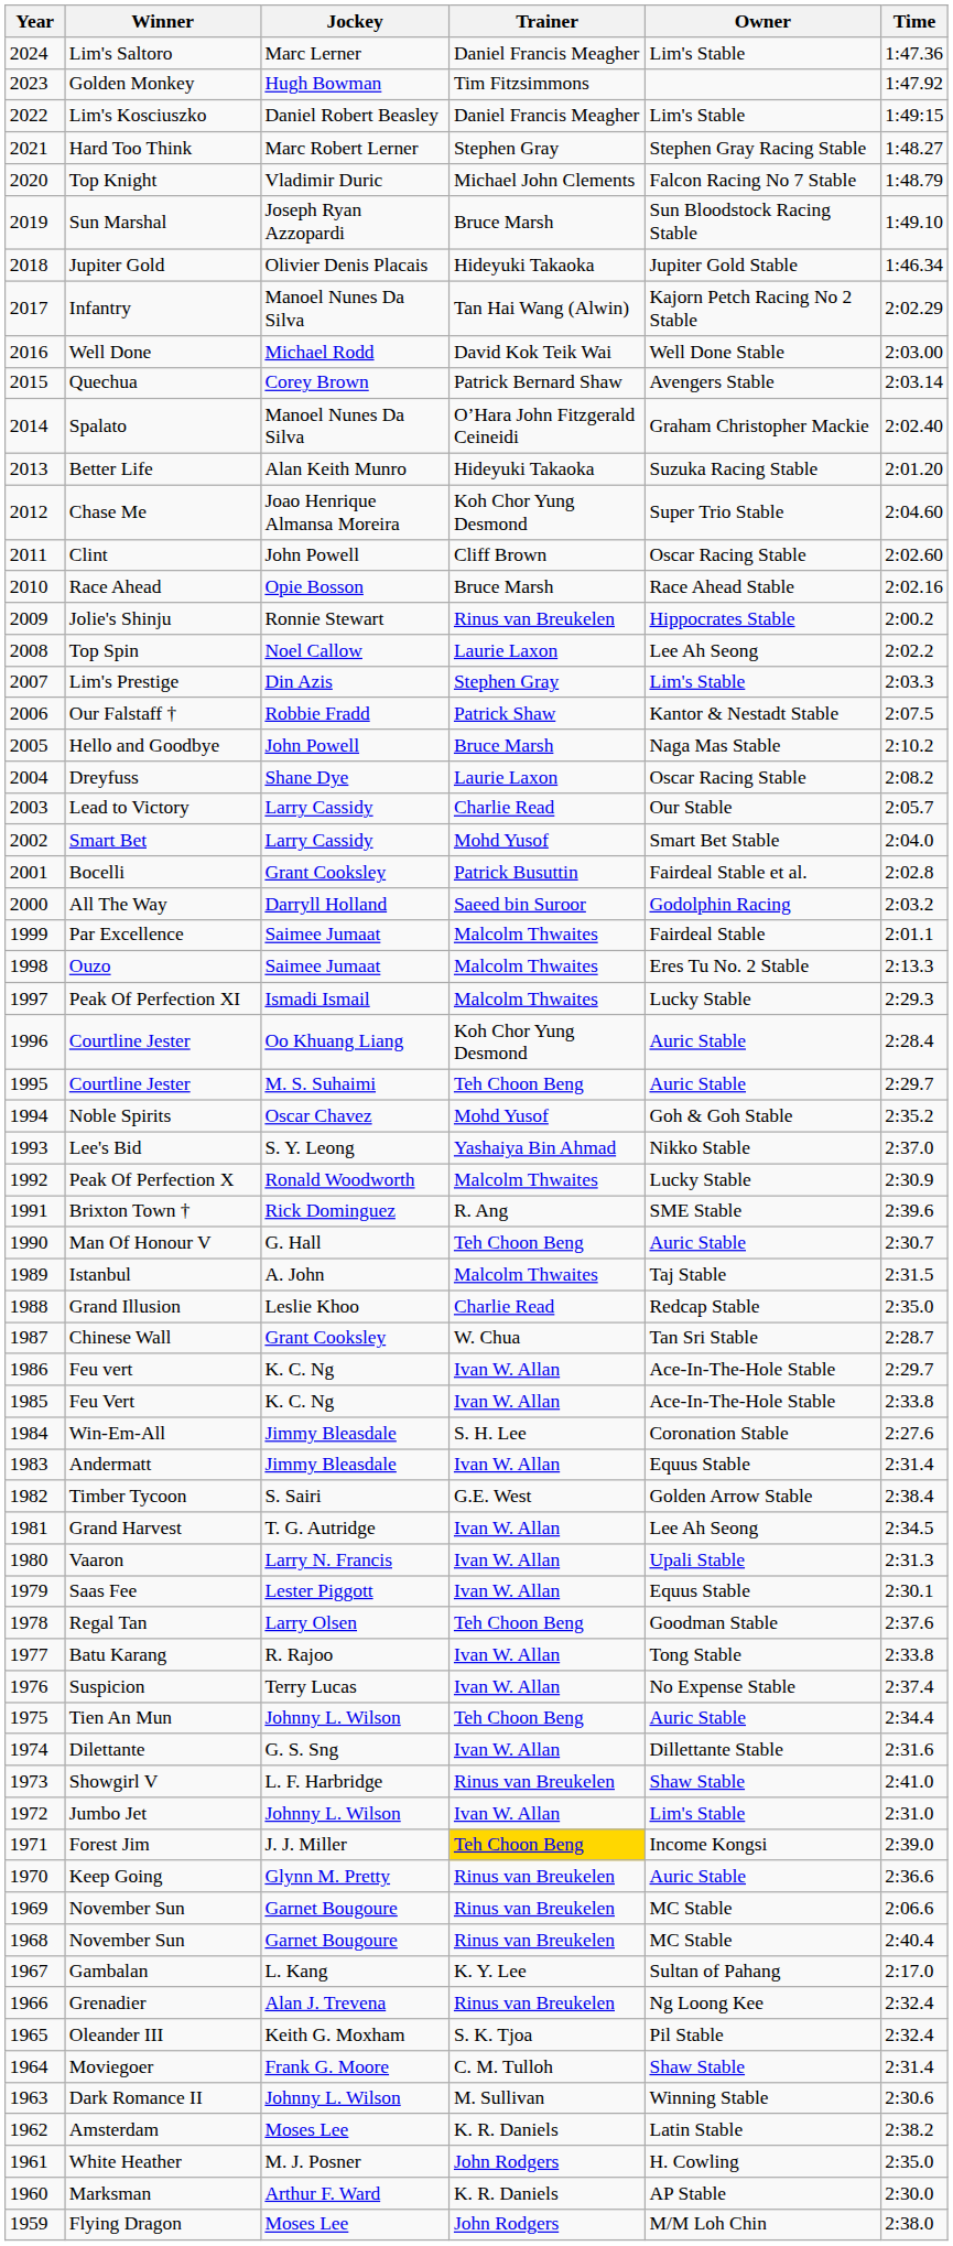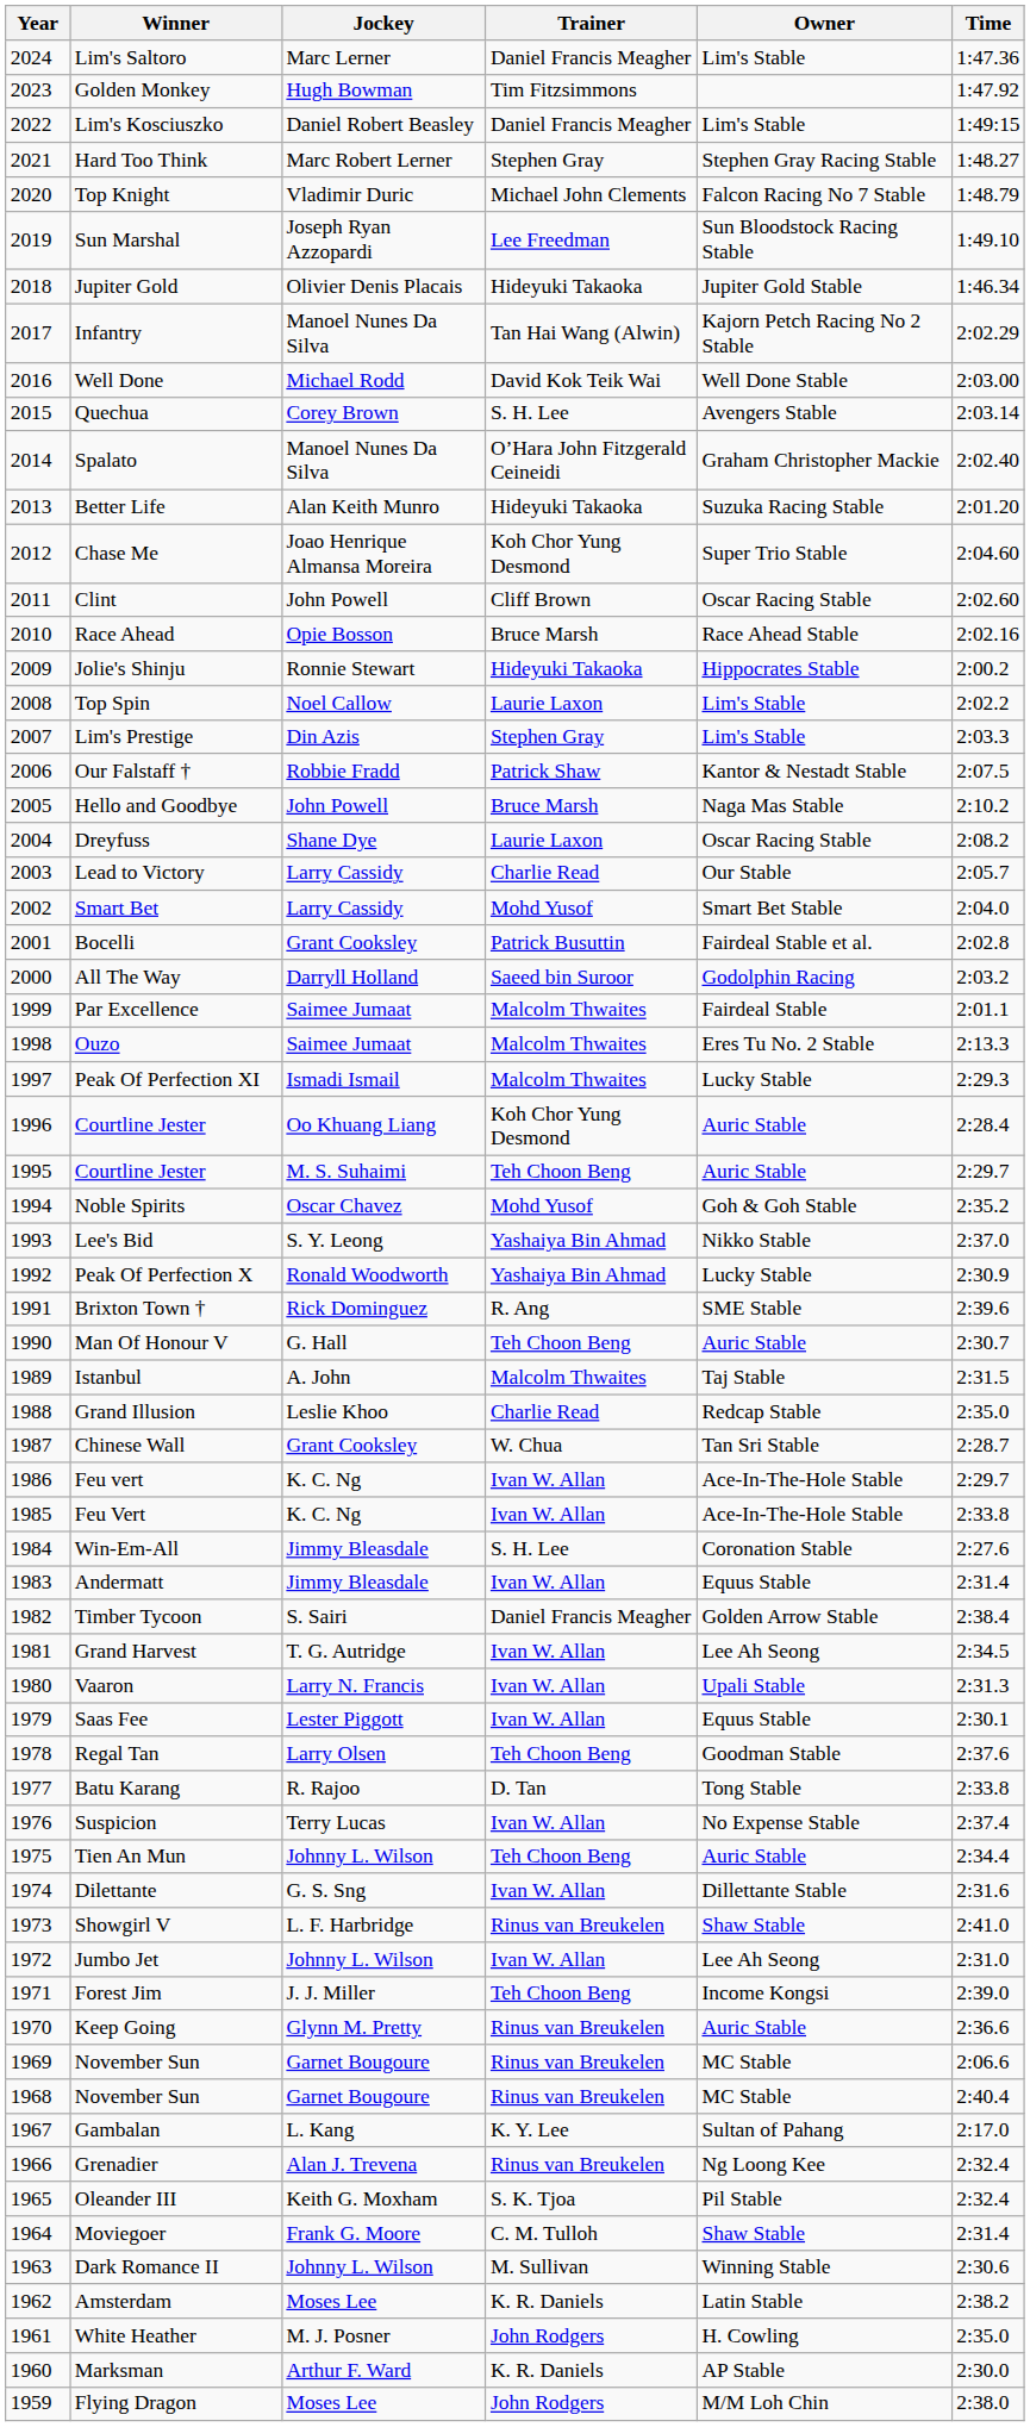 <table class="wikitable sortable" style="font-size:90%">
 <tr>
 <th style="width:38px">Year<br></th>
 <th style="width:140px">Winner<br></th>
 <th style="width:135px">Jockey<br></th>
 <th style="width:140px">Trainer<br></th>
 <th style="width:170px">Owner<br></th>
 <th>Time</th>
 </tr>
 <tr>
 <td>2024</td>
 <td>Lim's Saltoro</td>
 <td>Marc Lerner</td>
 <td>Daniel Francis Meagher</td>
 <td>Lim's Stable</td>
 <td>1:47.36</td>
 </tr>
 <tr>
 <td>2023</td>
 <td>Golden Monkey</td>
 <td><a href='#'>Hugh Bowman</a></td>
 <td>Tim Fitzsimmons</td>
 <td></td>
 <td>1:47.92</td>
 </tr>
 <tr>
 <td>2022</td>
 <td>Lim's Kosciuszko</td>
 <td>Daniel Robert Beasley</td>
 <td>Daniel Francis Meagher</td>
 <td>Lim's Stable</td>
 <td>1:49:15</td>
 </tr>
 <tr>
 <td>2021</td>
 <td>Hard Too Think</td>
 <td>Marc Robert Lerner</td>
 <td>Stephen Gray</td>
 <td>Stephen Gray Racing Stable</td>
 <td>1:48.27</td>
 </tr>
 <tr>
 <td>2020</td>
 <td>Top Knight</td>
 <td>Vladimir Duric</td>
 <td>Michael John Clements</td>
 <td>Falcon Racing No 7 Stable</td>
 <td>1:48.79</td>
 </tr>
 <tr>
 <td>2019</td>
 <td>Sun Marshal</td>
 <td>Joseph Ryan Azzopardi</td>
-<td>Bruce Marsh</td>
+<td><a href='#'>Lee Freedman</a></td>
 <td>Sun Bloodstock Racing Stable</td>
 <td>1:49.10</td>
 </tr>
 <tr>
 <td>2018</td>
 <td>Jupiter Gold</td>
 <td>Olivier Denis Placais</td>
 <td>Hideyuki Takaoka</td>
 <td>Jupiter Gold Stable</td>
 <td>1:46.34</td>
 </tr>
 <tr>
 <td>2017</td>
 <td>Infantry</td>
 <td>Manoel Nunes Da Silva</td>
 <td>Tan Hai Wang (Alwin)</td>
 <td>Kajorn Petch Racing No 2 Stable</td>
 <td>2:02.29</td>
 </tr>
 <tr>
 <td>2016</td>
 <td>Well Done</td>
 <td><a href='#'>Michael Rodd</a></td>
 <td>David Kok Teik Wai</td>
 <td>Well Done Stable</td>
 <td>2:03.00</td>
 </tr>
 <tr>
 <td>2015</td>
 <td>Quechua</td>
 <td><a href='#'>Corey Brown</a></td>
-<td>Patrick Bernard Shaw</td>
+<td>S. H. Lee</td>
 <td>Avengers Stable</td>
 <td>2:03.14</td>
 </tr>
 <tr>
 <td>2014</td>
 <td>Spalato</td>
 <td>Manoel Nunes Da Silva</td>
 <td>O’Hara John Fitzgerald Ceineidi</td>
 <td>Graham Christopher Mackie</td>
 <td>2:02.40</td>
 </tr>
 <tr>
 <td>2013</td>
 <td>Better Life</td>
 <td>Alan Keith Munro</td>
 <td>Hideyuki Takaoka</td>
 <td>Suzuka Racing Stable</td>
 <td>2:01.20</td>
 </tr>
 <tr>
 <td>2012</td>
 <td>Chase Me</td>
 <td>Joao Henrique Almansa Moreira</td>
 <td>Koh Chor Yung Desmond</td>
 <td>Super Trio Stable</td>
 <td>2:04.60</td>
 </tr>
 <tr>
 <td>2011</td>
 <td>Clint</td>
 <td>John Powell</td>
 <td>Cliff Brown</td>
 <td>Oscar Racing Stable</td>
 <td>2:02.60</td>
 </tr>
 <tr>
 <td>2010</td>
 <td>Race Ahead</td>
 <td><a href='#'>Opie Bosson</a></td>
 <td>Bruce Marsh</td>
 <td>Race Ahead Stable</td>
 <td>2:02.16</td>
 </tr>
 <tr>
 <td>2009</td>
 <td>Jolie's Shinju</td>
 <td>Ronnie Stewart</td>
-<td><a href='#'>Rinus van Breukelen</a></td>
+<td><a href='#'>Hideyuki Takaoka</a></td>
 <td><a href='#'>Hippocrates Stable</a></td>
 <td>2:00.2</td>
 </tr>
 <tr>
 <td>2008</td>
 <td>Top Spin</td>
 <td><a href='#'>Noel Callow</a></td>
 <td><a href='#'>Laurie Laxon</a></td>
-<td>Lee Ah Seong</td>
+<td><a href='#'>Lim's Stable</a></td>
 <td>2:02.2</td>
 </tr>
 <tr>
 <td>2007</td>
 <td>Lim's Prestige</td>
 <td><a href='#'>Din Azis</a></td>
 <td><a href='#'>Stephen Gray</a></td>
 <td><a href='#'>Lim's Stable</a></td>
 <td>2:03.3</td>
 </tr>
 <tr>
 <td>2006</td>
 <td>Our Falstaff †</td>
 <td><a href='#'>Robbie Fradd</a></td>
 <td><a href='#'>Patrick Shaw</a></td>
 <td>Kantor & Nestadt Stable</td>
 <td>2:07.5</td>
 </tr>
 <tr>
 <td>2005</td>
 <td>Hello and Goodbye</td>
 <td><a href='#'>John Powell</a></td>
 <td><a href='#'>Bruce Marsh</a></td>
 <td>Naga Mas Stable</td>
 <td>2:10.2</td>
 </tr>
 <tr>
 <td>2004</td>
 <td>Dreyfuss</td>
 <td><a href='#'>Shane Dye</a></td>
 <td><a href='#'>Laurie Laxon</a></td>
 <td>Oscar Racing Stable</td>
 <td>2:08.2</td>
 </tr>
 <tr>
 <td>2003</td>
 <td>Lead to Victory</td>
 <td><a href='#'>Larry Cassidy</a></td>
 <td><a href='#'>Charlie Read</a></td>
 <td>Our Stable</td>
 <td>2:05.7</td>
 </tr>
 <tr>
 <td>2002</td>
 <td><a href='#'>Smart Bet</a></td>
 <td><a href='#'>Larry Cassidy</a></td>
 <td><a href='#'>Mohd Yusof</a></td>
 <td>Smart Bet Stable</td>
 <td>2:04.0</td>
 </tr>
 <tr>
 <td>2001</td>
 <td>Bocelli</td>
 <td><a href='#'>Grant Cooksley</a></td>
 <td><a href='#'>Patrick Busuttin</a></td>
 <td>Fairdeal Stable et al.</td>
 <td>2:02.8</td>
 </tr>
 <tr>
 <td>2000</td>
 <td>All The Way</td>
 <td><a href='#'>Darryll Holland</a></td>
 <td><a href='#'>Saeed bin Suroor</a></td>
 <td><a href='#'>Godolphin Racing</a></td>
 <td>2:03.2</td>
 </tr>
 <tr>
 <td>1999</td>
 <td>Par Excellence</td>
 <td><a href='#'>Saimee Jumaat</a></td>
 <td><a href='#'>Malcolm Thwaites</a></td>
 <td>Fairdeal Stable</td>
 <td>2:01.1</td>
 </tr>
 <tr>
 <td>1998</td>
 <td><a href='#'>Ouzo</a></td>
 <td><a href='#'>Saimee Jumaat</a></td>
 <td><a href='#'>Malcolm Thwaites</a></td>
 <td>Eres Tu No. 2 Stable</td>
 <td>2:13.3</td>
 </tr>
 <tr>
 <td>1997</td>
 <td>Peak Of Perfection XI</td>
 <td><a href='#'>Ismadi Ismail</a></td>
 <td><a href='#'>Malcolm Thwaites</a></td>
 <td>Lucky Stable</td>
 <td>2:29.3</td>
 </tr>
 <tr>
 <td>1996</td>
 <td><a href='#'>Courtline Jester</a></td>
 <td><a href='#'>Oo Khuang Liang</a></td>
 <td>Koh Chor Yung Desmond</td>
 <td><a href='#'>Auric Stable</a></td>
 <td>2:28.4</td>
 </tr>
 <tr>
 <td>1995</td>
 <td><a href='#'>Courtline Jester</a></td>
 <td><a href='#'>M. S. Suhaimi</a></td>
 <td><a href='#'>Teh Choon Beng</a></td>
 <td><a href='#'>Auric Stable</a></td>
 <td>2:29.7</td>
 </tr>
 <tr>
 <td>1994</td>
 <td>Noble Spirits</td>
 <td><a href='#'>Oscar Chavez</a></td>
 <td><a href='#'>Mohd Yusof</a></td>
 <td>Goh & Goh Stable</td>
 <td>2:35.2</td>
 </tr>
 <tr>
 <td>1993</td>
 <td>Lee's Bid</td>
 <td>S. Y. Leong</td>
 <td><a href='#'>Yashaiya Bin Ahmad</a></td>
 <td>Nikko Stable</td>
 <td>2:37.0</td>
 </tr>
 <tr>
 <td>1992</td>
 <td>Peak Of Perfection X</td>
 <td><a href='#'>Ronald Woodworth</a></td>
-<td><a href='#'>Malcolm Thwaites</a></td>
+<td><a href='#'>Yashaiya Bin Ahmad</a></td>
 <td>Lucky Stable</td>
 <td>2:30.9</td>
 </tr>
 <tr>
 <td>1991</td>
 <td>Brixton Town †</td>
 <td><a href='#'>Rick Dominguez</a></td>
 <td>R. Ang</td>
 <td>SME Stable</td>
 <td>2:39.6</td>
 </tr>
 <tr>
 <td>1990</td>
 <td>Man Of Honour V</td>
 <td>G. Hall</td>
 <td><a href='#'>Teh Choon Beng</a></td>
 <td><a href='#'>Auric Stable</a></td>
 <td>2:30.7</td>
 </tr>
 <tr>
 <td>1989</td>
 <td>Istanbul</td>
 <td>A. John</td>
 <td><a href='#'>Malcolm Thwaites</a></td>
 <td>Taj Stable</td>
 <td>2:31.5</td>
 </tr>
 <tr>
 <td>1988</td>
 <td>Grand Illusion</td>
 <td>Leslie Khoo</td>
 <td><a href='#'>Charlie Read</a></td>
 <td>Redcap Stable</td>
 <td>2:35.0</td>
 </tr>
 <tr>
 <td>1987</td>
 <td>Chinese Wall</td>
 <td><a href='#'>Grant Cooksley</a></td>
 <td>W. Chua</td>
 <td>Tan Sri Stable</td>
 <td>2:28.7</td>
 </tr>
 <tr>
 <td>1986</td>
 <td>Feu vert</td>
 <td>K. C. Ng</td>
 <td><a href='#'>Ivan W. Allan</a></td>
 <td>Ace-In-The-Hole Stable</td>
 <td>2:29.7</td>
 </tr>
 <tr>
 <td>1985</td>
 <td>Feu Vert</td>
 <td>K. C. Ng</td>
 <td><a href='#'>Ivan W. Allan</a></td>
 <td>Ace-In-The-Hole Stable</td>
 <td>2:33.8</td>
 </tr>
 <tr>
 <td>1984</td>
 <td>Win-Em-All</td>
 <td><a href='#'>Jimmy Bleasdale</a></td>
 <td>S. H. Lee</td>
 <td>Coronation Stable</td>
 <td>2:27.6</td>
 </tr>
 <tr>
 <td>1983</td>
 <td>Andermatt</td>
 <td><a href='#'>Jimmy Bleasdale</a></td>
 <td><a href='#'>Ivan W. Allan</a></td>
 <td>Equus Stable</td>
 <td>2:31.4</td>
 </tr>
 <tr>
 <td>1982</td>
 <td>Timber Tycoon</td>
 <td>S. Sairi</td>
-<td>G.E. West</td>
+<td>Daniel Francis Meagher</td>
 <td>Golden Arrow Stable</td>
 <td>2:38.4</td>
 </tr>
 <tr>
 <td>1981</td>
 <td>Grand Harvest</td>
 <td>T. G. Autridge</td>
 <td><a href='#'>Ivan W. Allan</a></td>
 <td>Lee Ah Seong</td>
 <td>2:34.5</td>
 </tr>
 <tr>
 <td>1980</td>
 <td>Vaaron</td>
 <td><a href='#'>Larry N. Francis</a></td>
 <td><a href='#'>Ivan W. Allan</a></td>
 <td><a href='#'>Upali Stable</a></td>
 <td>2:31.3</td>
 </tr>
 <tr>
 <td>1979</td>
 <td>Saas Fee</td>
 <td><a href='#'>Lester Piggott</a></td>
 <td><a href='#'>Ivan W. Allan</a></td>
 <td>Equus Stable</td>
 <td>2:30.1</td>
 </tr>
 <tr>
 <td>1978</td>
 <td>Regal Tan</td>
 <td><a href='#'>Larry Olsen</a></td>
 <td><a href='#'>Teh Choon Beng</a></td>
 <td>Goodman Stable</td>
 <td>2:37.6</td>
 </tr>
 <tr>
 <td>1977</td>
 <td>Batu Karang</td>
 <td>R. Rajoo</td>
-<td><a href='#'>Ivan W. Allan</a></td>
+<td>D. Tan</td>
 <td>Tong Stable</td>
 <td>2:33.8</td>
 </tr>
 <tr>
 <td>1976</td>
 <td>Suspicion</td>
 <td>Terry Lucas</td>
 <td><a href='#'>Ivan W. Allan</a></td>
 <td>No Expense Stable</td>
 <td>2:37.4</td>
 </tr>
 <tr>
 <td>1975</td>
 <td>Tien An Mun</td>
 <td><a href='#'>Johnny L. Wilson</a></td>
 <td><a href='#'>Teh Choon Beng</a></td>
 <td><a href='#'>Auric Stable</a></td>
 <td>2:34.4</td>
 </tr>
 <tr>
 <td>1974</td>
 <td>Dilettante</td>
 <td>G. S. Sng</td>
 <td><a href='#'>Ivan W. Allan</a></td>
 <td>Dillettante Stable</td>
 <td>2:31.6</td>
 </tr>
 <tr>
 <td>1973</td>
 <td>Showgirl V</td>
 <td>L. F. Harbridge</td>
 <td><a href='#'>Rinus van Breukelen</a></td>
 <td><a href='#'>Shaw Stable</a></td>
 <td>2:41.0</td>
 </tr>
 <tr>
 <td>1972</td>
 <td>Jumbo Jet</td>
 <td><a href='#'>Johnny L. Wilson</a></td>
 <td><a href='#'>Ivan W. Allan</a></td>
-<td><a href='#'>Lim's Stable</a></td>
+<td>Lee Ah Seong</td>
 <td>2:31.0</td>
 </tr>
 <tr>
 <td>1971</td>
 <td>Forest Jim</td>
 <td>J. J. Miller</td>
-<td style="background: gold;"><a href='#'>Teh Choon Beng</a></td>
+<td><a href='#'>Teh Choon Beng</a></td>
 <td>Income Kongsi</td>
 <td>2:39.0</td>
 </tr>
 <tr>
 <td>1970</td>
 <td>Keep Going</td>
 <td><a href='#'>Glynn M. Pretty</a></td>
 <td><a href='#'>Rinus van Breukelen</a></td>
 <td><a href='#'>Auric Stable</a></td>
 <td>2:36.6</td>
 </tr>
 <tr>
 <td>1969</td>
 <td>November Sun</td>
 <td><a href='#'>Garnet Bougoure</a></td>
 <td><a href='#'>Rinus van Breukelen</a></td>
 <td>MC Stable</td>
 <td>2:06.6</td>
 </tr>
 <tr>
 <td>1968</td>
 <td>November Sun</td>
 <td><a href='#'>Garnet Bougoure</a></td>
 <td><a href='#'>Rinus van Breukelen</a></td>
 <td>MC Stable</td>
 <td>2:40.4</td>
 </tr>
 <tr>
 <td>1967</td>
 <td>Gambalan</td>
 <td>L. Kang</td>
 <td>K. Y. Lee</td>
 <td>Sultan of Pahang</td>
 <td>2:17.0</td>
 </tr>
 <tr>
 <td>1966</td>
 <td>Grenadier</td>
 <td><a href='#'>Alan J. Trevena</a></td>
 <td><a href='#'>Rinus van Breukelen</a></td>
 <td>Ng Loong Kee</td>
 <td>2:32.4</td>
 </tr>
 <tr>
 <td>1965</td>
 <td>Oleander III</td>
 <td>Keith G. Moxham</td>
 <td>S. K. Tjoa</td>
 <td>Pil Stable</td>
 <td>2:32.4</td>
 </tr>
 <tr>
 <td>1964</td>
 <td>Moviegoer</td>
 <td><a href='#'>Frank G. Moore</a></td>
 <td>C. M. Tulloh</td>
 <td><a href='#'>Shaw Stable</a></td>
 <td>2:31.4</td>
 </tr>
 <tr>
 <td>1963</td>
 <td>Dark Romance II</td>
 <td><a href='#'>Johnny L. Wilson</a></td>
 <td>M. Sullivan</td>
 <td>Winning Stable</td>
 <td>2:30.6</td>
 </tr>
 <tr>
 <td>1962</td>
 <td>Amsterdam</td>
 <td><a href='#'>Moses Lee</a></td>
 <td>K. R. Daniels</td>
 <td>Latin Stable</td>
 <td>2:38.2</td>
 </tr>
 <tr>
 <td>1961</td>
 <td>White Heather</td>
 <td>M. J. Posner</td>
 <td><a href='#'>John Rodgers</a></td>
 <td>H. Cowling</td>
 <td>2:35.0</td>
 </tr>
 <tr>
 <td>1960</td>
 <td>Marksman</td>
 <td><a href='#'>Arthur F. Ward</a></td>
 <td>K. R. Daniels</td>
 <td>AP Stable</td>
 <td>2:30.0</td>
 </tr>
 <tr>
 <td>1959</td>
 <td>Flying Dragon</td>
 <td><a href='#'>Moses Lee</a></td>
 <td><a href='#'>John Rodgers</a></td>
 <td>M/M Loh Chin</td>
 <td>2:38.0</td>
 </tr>
 </table>
